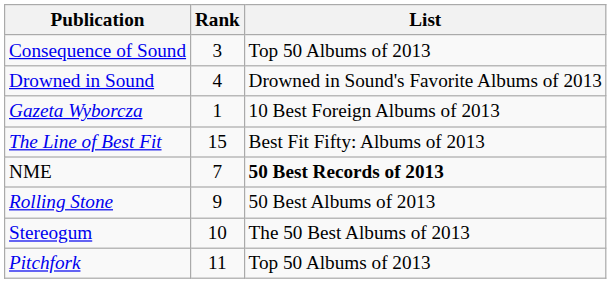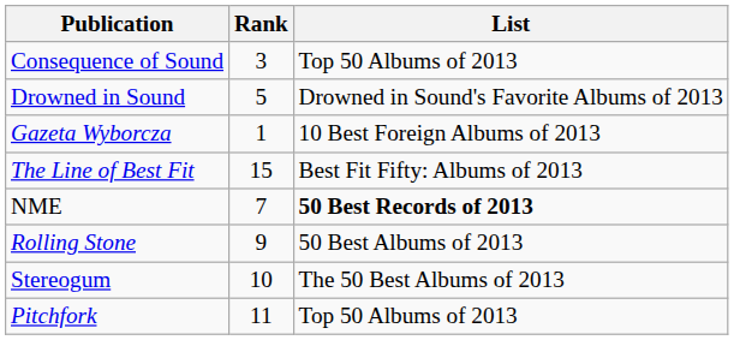 <table class="wikitable">
 <tr>
 <th>Publication</th>
 <th>Rank</th>
 <th>List</th>
 </tr>
 <tr Ad>
 <td><a href='#'>Consequence of Sound</a></td>
 <td align=center>3</td>
 <td>Top 50 Albums of 2013</td>
 </tr>
 <tr Ad>
 <td><a href='#'>Drowned in Sound</a></td>
-<td align="center">4</td>
+<td align="center">5</td>
 <td>Drowned in Sound's Favorite Albums of 2013</td>
 </tr>
 <tr Ad>
 <td><em><a href='#'>Gazeta Wyborcza</a></em></td>
 <td align="center">1</td>
 <td>10 Best Foreign Albums of 2013</td>
 </tr>
 <tr Ad>
 <td><em><a href='#'>The Line of Best Fit</a></em></td>
 <td align=center>15</td>
 <td>Best Fit Fifty: Albums of 2013</td>
 </tr>
 <tr Ad>
 <td>NME</td>
 <td align=center>7</td>
 <td><strong>50 Best Records of 2013</strong></td>
 </tr>
 <tr Ad>
 <td><em><a href='#'>Rolling Stone</a></em></td>
 <td align="center">9</td>
 <td>50 Best Albums of 2013</td>
 </tr>
 <tr Ad>
 <td><a href='#'>Stereogum</a></td>
 <td align="center">10</td>
 <td>The 50 Best Albums of 2013</td>
 </tr>
 <tr Ad>
 <td><em><a href='#'>Pitchfork</a></em></td>
 <td align="center">11</td>
 <td>Top 50 Albums of 2013</td>
 </tr>
 </table>
